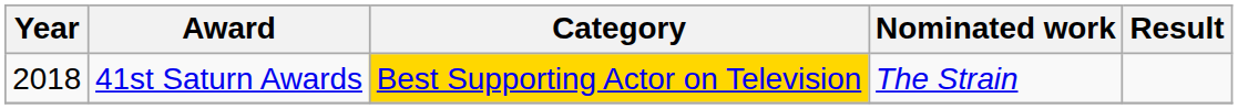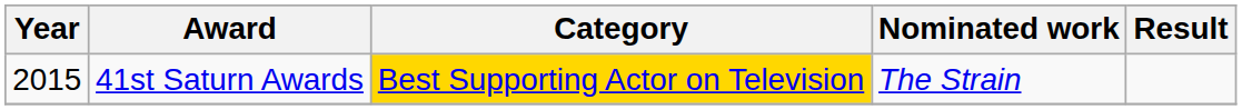 <table class="wikitable">
 <tr>
 <th>Year</th>
 <th>Award</th>
 <th>Category</th>
 <th>Nominated work</th>
 <th>Result</th>
 </tr>
 <tr>
-<td>2018</td>
+<td>2015</td>
 <td><a href='#'>41st Saturn Awards</a></td>
 <td style="background: gold;"><a href='#'>Best Supporting Actor on Television</a></td>
 <td><em><a href='#'>The Strain</a></em></td>
 <td></td>
 </tr>
 <tr>
 </tr>
 </table>
